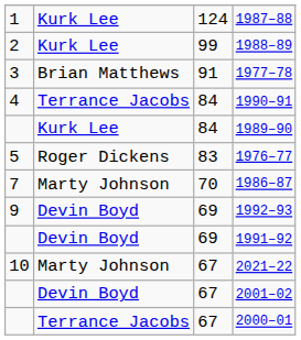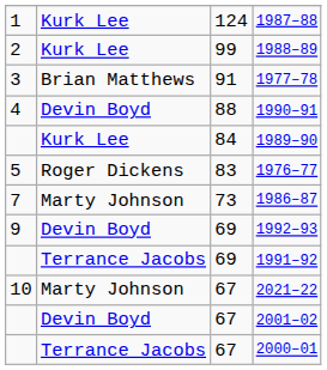 <table class="wikitable">
 <tr>
 </tr>
 <tr>
 <td>1</td>
 <td><a href='#'>Kurk Lee</a></td>
 <td>124</td>
 <td style="font-size:80%;"><a href='#'>1987–88</a></td>
 </tr>
 <tr>
 <td>2</td>
 <td><a href='#'>Kurk Lee</a></td>
 <td>99</td>
 <td style="font-size:80%;"><a href='#'>1988–89</a></td>
 </tr>
 <tr>
 <td>3</td>
 <td>Brian Matthews</td>
 <td>91</td>
 <td style="font-size:80%;"><a href='#'>1977–78</a></td>
 </tr>
 <tr>
 <td>4</td>
-<td><a href='#'>Terrance Jacobs</a></td>
-<td>84</td>
+<td><a href='#'>Devin Boyd</a></td>
+<td>88</td>
 <td style="font-size:80%;"><a href='#'>1990–91</a></td>
 </tr>
 <tr>
 <td></td>
 <td><a href='#'>Kurk Lee</a></td>
 <td>84</td>
 <td style="font-size:80%;"><a href='#'>1989–90</a></td>
 </tr>
 <tr>
 <td>5</td>
 <td>Roger Dickens</td>
 <td>83</td>
 <td style="font-size:80%;"><a href='#'>1976–77</a></td>
 </tr>
 <tr>
 <td>7</td>
 <td>Marty Johnson</td>
-<td>70</td>
+<td>73</td>
 <td style="font-size:80%;"><a href='#'>1986–87</a></td>
 </tr>
 <tr>
 <td>9</td>
 <td><a href='#'>Devin Boyd</a></td>
 <td>69</td>
 <td style="font-size:80%;"><a href='#'>1992–93</a></td>
 </tr>
 <tr>
 <td></td>
-<td><a href='#'>Devin Boyd</a></td>
+<td><a href='#'>Terrance Jacobs</a></td>
 <td>69</td>
 <td style="font-size:80%;"><a href='#'>1991–92</a></td>
 </tr>
 <tr>
 <td>10</td>
 <td>Marty Johnson</td>
 <td>67</td>
 <td style="font-size:80%;"><a href='#'>2021–22</a></td>
 </tr>
 <tr>
 <td></td>
 <td><a href='#'>Devin Boyd</a></td>
 <td>67</td>
 <td style="font-size:80%;"><a href='#'>2001–02</a></td>
 </tr>
 <tr>
 <td></td>
 <td><a href='#'>Terrance Jacobs</a></td>
 <td>67</td>
 <td style="font-size:80%;"><a href='#'>2000–01</a></td>
 </tr>
 </table>
